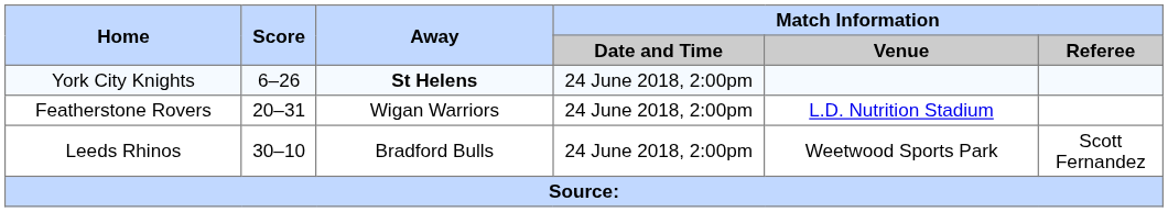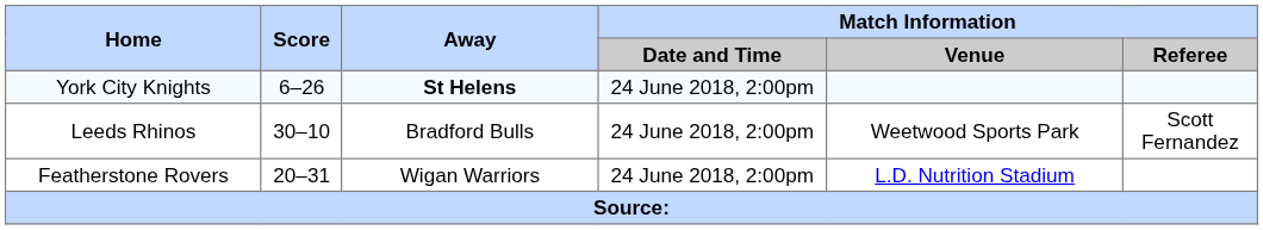 <table border=1 style="border-collapse:collapse; font-size:90%; text-align:center;" cellpadding=3 cellspacing=0 width=100%>
 <tr bgcolor=#C1D8FF>
 <th rowspan=2 width=19%>Home</th>
 <th rowspan=2 width=6%>Score</th>
 <th rowspan=2 width=19%>Away</th>
 <th colspan=3>Match Information</th>
 </tr>
 <tr bgcolor=#CCCCCC>
 <th width=17%>Date and Time</th>
 <th width=22%>Venue</th>
 <th width=10%>Referee</th>
 </tr>
 <tr bgcolor=#F5FAFF>
 <td> York City Knights</td>
 <td>6–26</td>
 <td><strong> St Helens</strong></td>
 <td>24 June 2018, 2:00pm</td>
 <td></td>
 <td></td>
 </tr>
 <tr>
+<td> Leeds Rhinos</td>
+<td>30–10</td>
+<td> Bradford Bulls</td>
+<td>24 June 2018, 2:00pm</td>
+<td>Weetwood Sports Park</td>
+<td>Scott Fernandez</td>
+</tr>
+<tr>
 <td> Featherstone Rovers</td>
 <td>20–31</td>
 <td> Wigan Warriors</td>
 <td>24 June 2018, 2:00pm</td>
 <td><a href='#'>L.D. Nutrition Stadium</a></td>
 <td></td>
 </tr>
-<tr>
-<td> Leeds Rhinos</td>
-<td>30–10</td>
-<td> Bradford Bulls</td>
-<td>24 June 2018, 2:00pm</td>
-<td>Weetwood Sports Park</td>
-<td>Scott Fernandez</td>
-</tr>
 <tr style="background:#c1d8ff;">
 <th colspan=6>Source:</th>
 </tr>
 </table>
